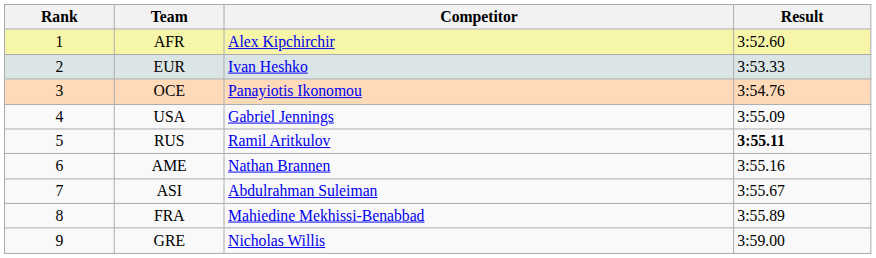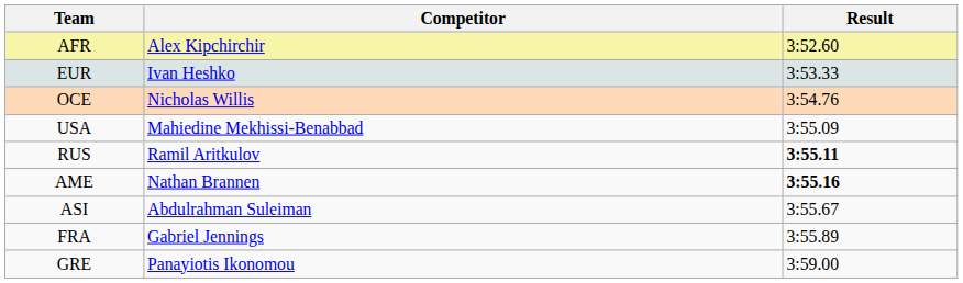 <table class="wikitable" width=70% style=text-align:center>
 <tr>
-<th>Rank</th>
 <th>Team</th>
 <th>Competitor</th>
 <th>Result</th>
 </tr>
 <tr bgcolor="#F7F6A8">
-<td>1</td>
 <td>AFR</td>
 <td align="left"><a href='#'>Alex Kipchirchir</a></td>
 <td align="left">3:52.60</td>
 </tr>
 <tr bgcolor="#DCE5E5">
-<td>2</td>
 <td>EUR</td>
 <td align="left"><a href='#'>Ivan Heshko</a></td>
 <td align="left">3:53.33</td>
 </tr>
 <tr bgcolor="#FFDAB9">
-<td>3</td>
 <td>OCE</td>
-<td align="left"><a href='#'>Panayiotis Ikonomou</a></td>
+<td align="left"><a href='#'>Nicholas Willis</a></td>
 <td align="left">3:54.76</td>
 </tr>
 <tr>
-<td>4</td>
 <td>USA</td>
-<td align="left"><a href='#'>Gabriel Jennings</a></td>
+<td align="left"><a href='#'>Mahiedine Mekhissi-Benabbad</a></td>
 <td align="left">3:55.09</td>
 </tr>
 <tr>
-<td>5</td>
 <td>RUS</td>
 <td align="left"><a href='#'>Ramil Aritkulov</a></td>
 <td align="left"><strong>3:55.11</strong></td>
 </tr>
 <tr>
-<td>6</td>
 <td>AME</td>
 <td align="left"><a href='#'>Nathan Brannen</a></td>
-<td align="left">3:55.16</td>
+<td align="left"><strong>3:55.16</strong></td>
 </tr>
 <tr>
-<td>7</td>
 <td>ASI</td>
 <td align="left"><a href='#'>Abdulrahman Suleiman</a></td>
 <td align="left">3:55.67</td>
 </tr>
 <tr>
-<td>8</td>
 <td>FRA</td>
-<td align="left"><a href='#'>Mahiedine Mekhissi-Benabbad</a></td>
+<td align="left"><a href='#'>Gabriel Jennings</a></td>
 <td align="left">3:55.89</td>
 </tr>
 <tr>
-<td>9</td>
 <td>GRE</td>
-<td align="left"><a href='#'>Nicholas Willis</a></td>
+<td align="left"><a href='#'>Panayiotis Ikonomou</a></td>
 <td align="left">3:59.00</td>
 </tr>
 </table>
